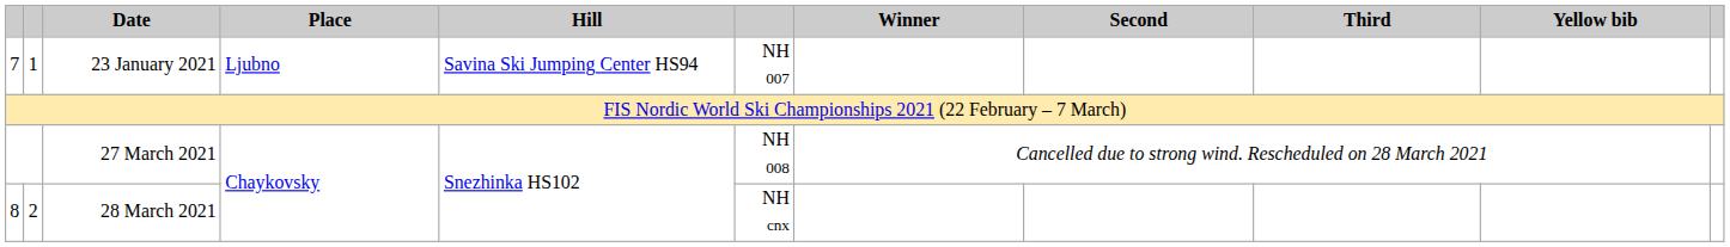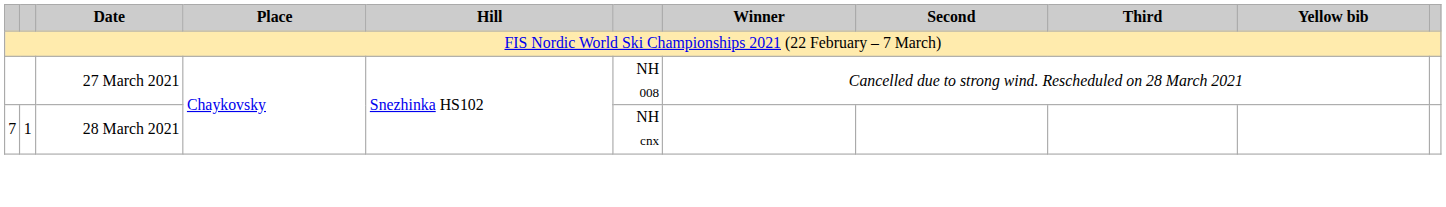 <table class="wikitable plainrowheaders" style="background:#fff; font-size:86%; line-height:16px; border:grey solid 1px; border-collapse:collapse;">
 <tr>
 <th scope="col" style="background:#ccc; width=30 px;"></th>
 <th scope="col" style="background:#ccc; width=45 px;"></th>
 <th scope="col" style="background:#ccc; width:140px;">Date</th>
 <th scope="col" style="background:#ccc; width:170px;">Place</th>
 <th scope="col" style="background:#ccc; width:240px;">Hill</th>
 <th scope="col" style="background:#ccc; width:40px;"></th>
 <th scope="col" style="background:#ccc; width:185px;">Winner</th>
 <th scope="col" style="background:#ccc; width:185px;">Second</th>
 <th scope="col" style="background:#ccc; width:185px;">Third</th>
 <th scope="col" style="background:#ccc; width:185px;">Yellow bib</th>
 <th scope="col" style="background:#ccc; width:5px;"></th>
 </tr>
-<tr>
-<td align="center">7</td>
-<td align="center">1</td>
-<td align="right">23 January 2021</td>
-<td> <a href='#'>Ljubno</a></td>
-<td><a href='#'>Savina Ski Jumping Center</a> HS94</td>
-<td align="right">NH <sub>007</sub></td>
-<td></td>
-<td></td>
-<td></td>
-<td></td>
-<td></td>
-</tr>
 <tr style="background:#FFEBAD">
 <td colspan=11 align=center><a href='#'>FIS Nordic World Ski Championships 2021</a> (22 February – 7 March)</td>
 </tr>
 <tr>
 <td colspan="2" align="center"></td>
 <td align="right">27 March 2021</td>
 <td rowspan="2"> <a href='#'>Chaykovsky</a></td>
 <td rowspan="2"><a href='#'>Snezhinka</a> HS102</td>
 <td align="right">NH <sub>008</sub></td>
 <td colspan="4" align=center><em>Cancelled due to strong wind. Rescheduled on 28 March 2021</em></td>
 <td></td>
 </tr>
 <tr>
-<td align="center">8</td>
-<td align="center">2</td>
+<td align="center">7</td>
+<td align="center">1</td>
 <td align="right"><small></small>28 March 2021</td>
 <td align="right">NH <sub>cnx</sub></td>
 <td></td>
 <td></td>
 <td></td>
 <td></td>
 <td></td>
 </tr>
 </table>
